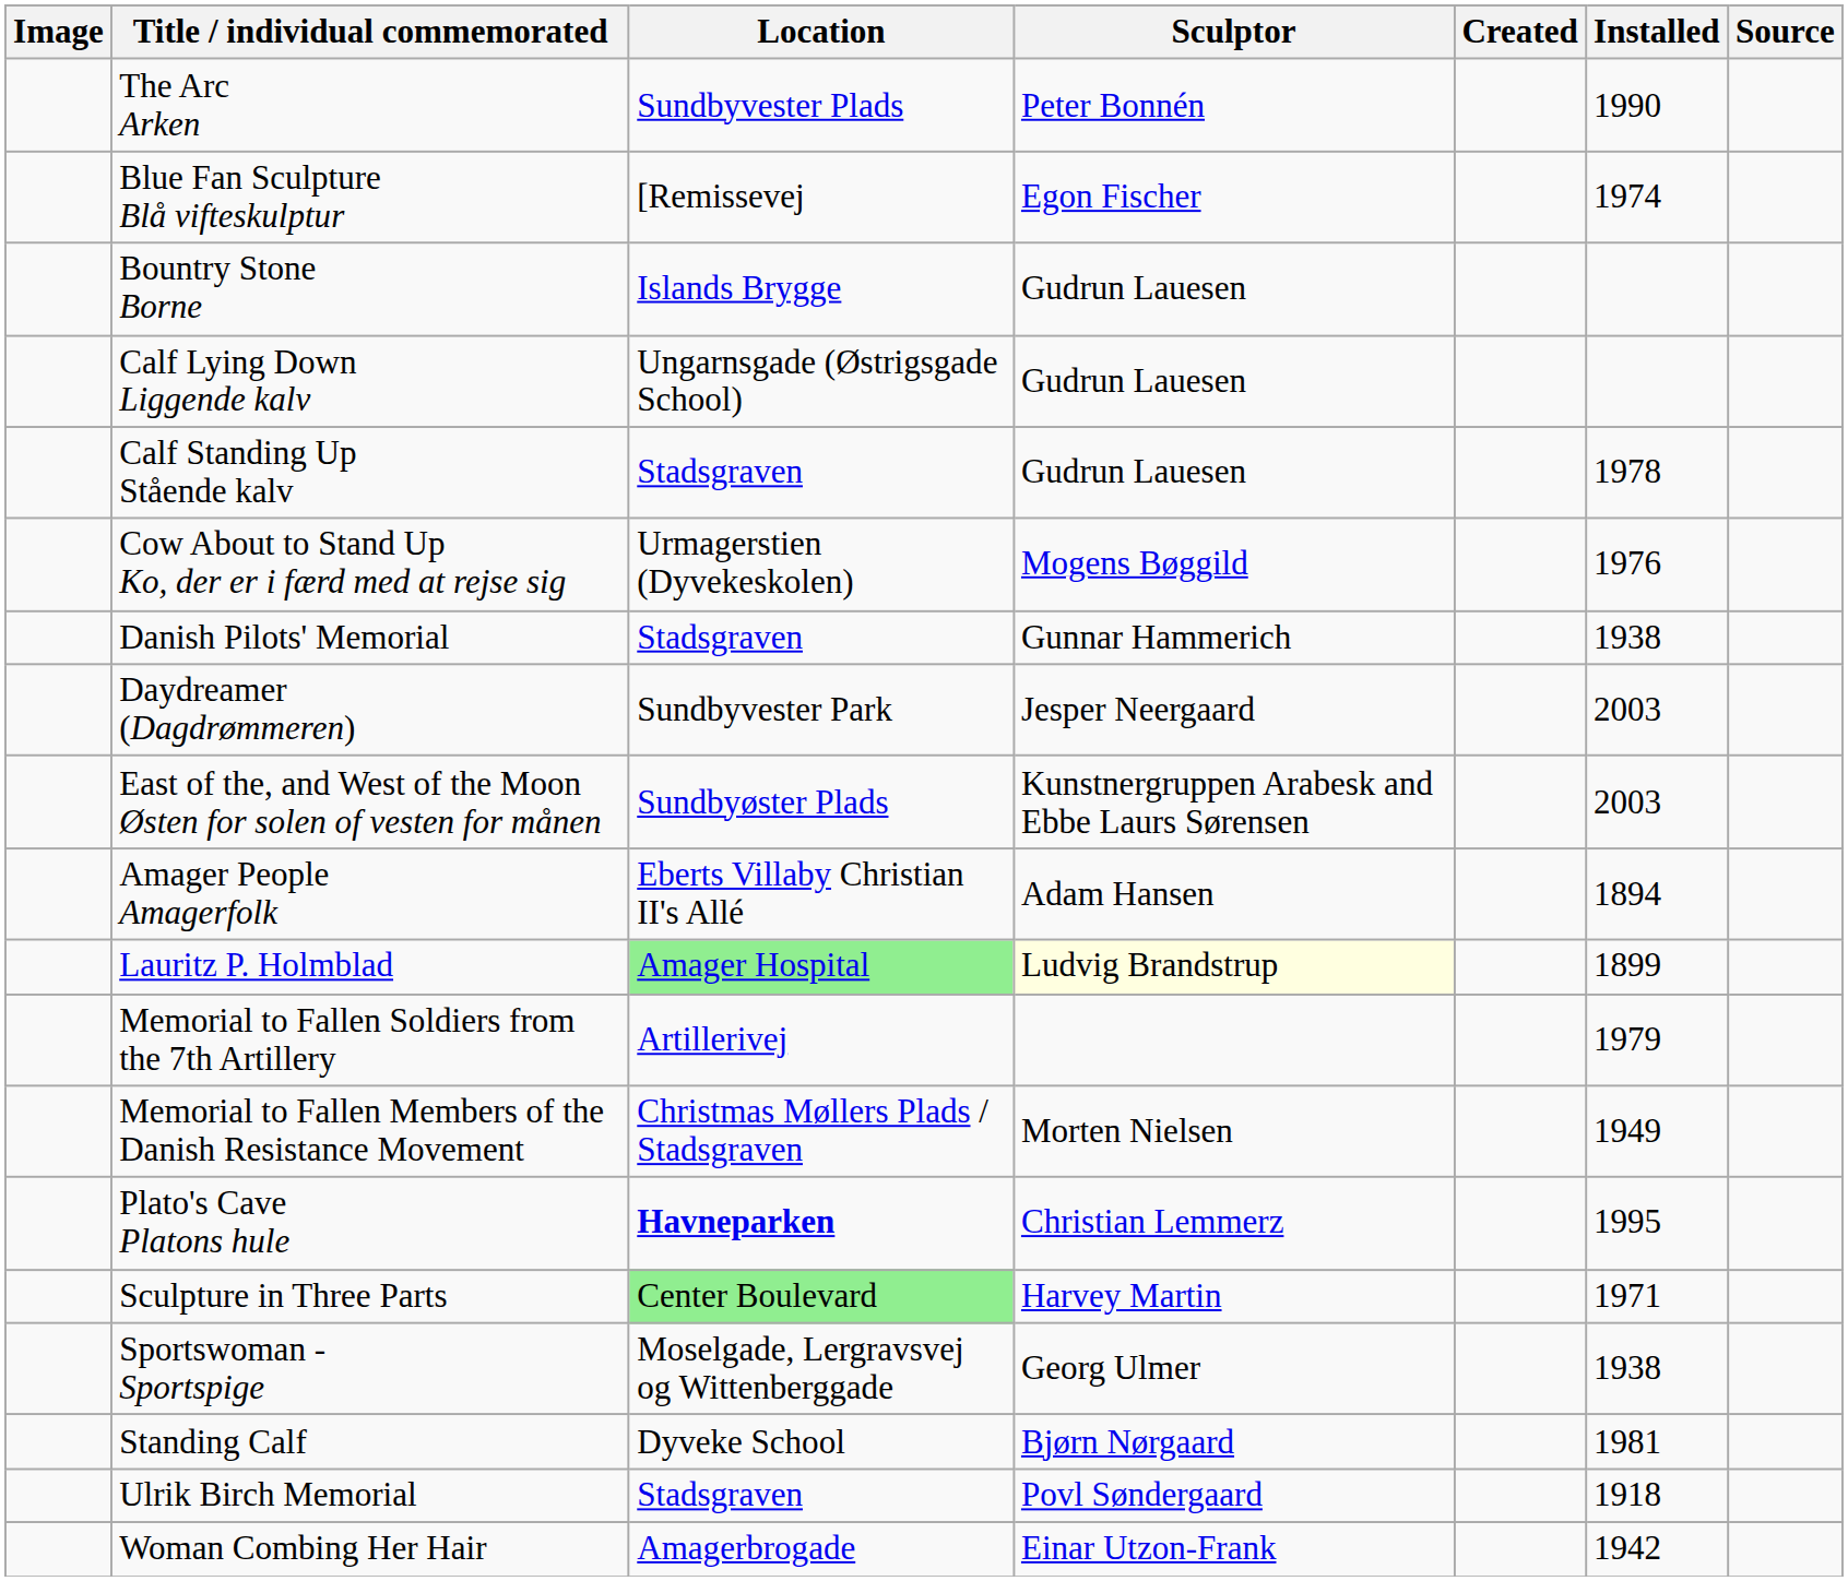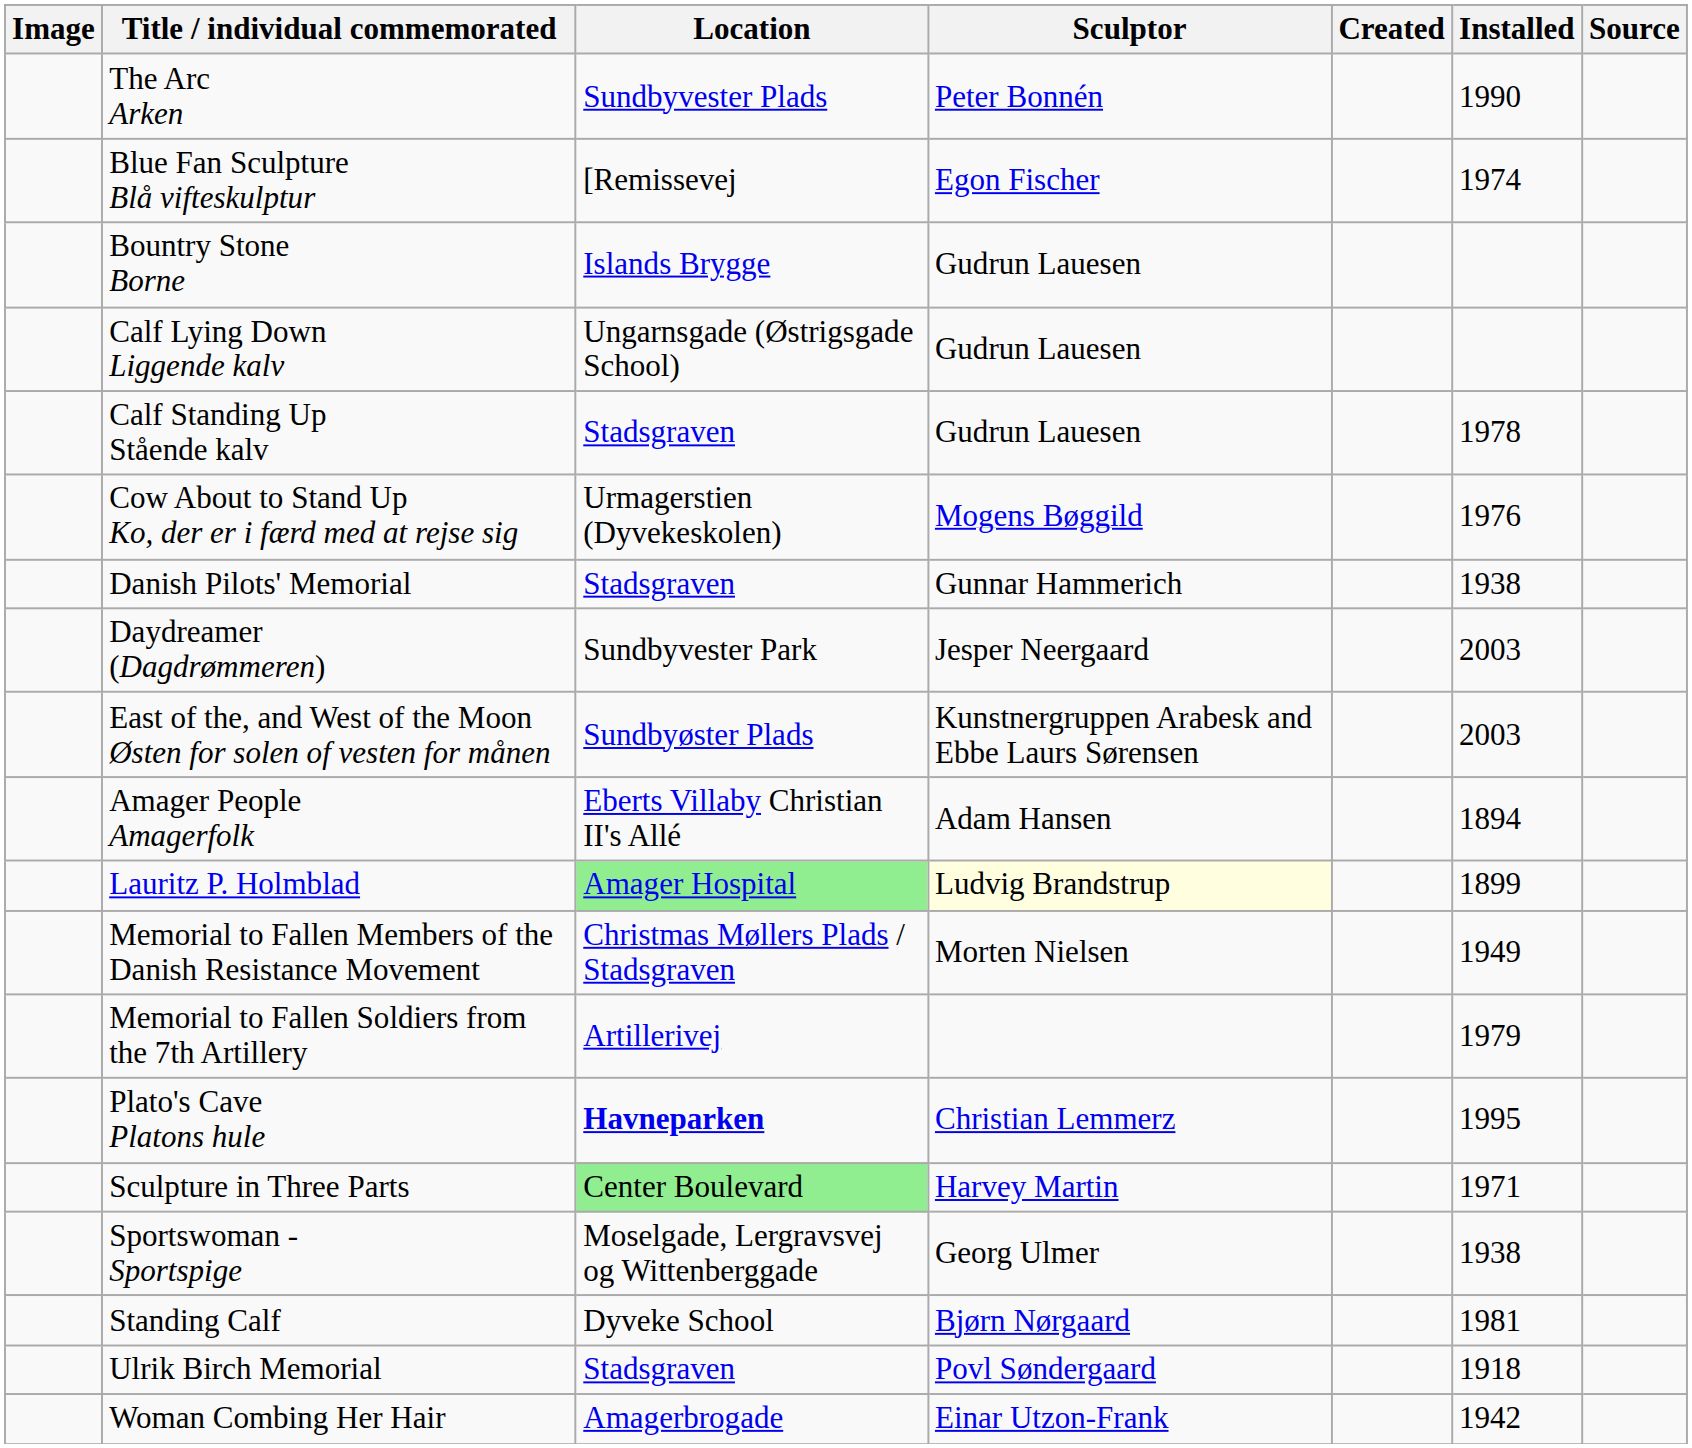 <table class="wikitable sortable">
 <tr>
 <th>Image</th>
 <th>Title / individual commemorated</th>
 <th>Location</th>
 <th>Sculptor</th>
 <th>Created</th>
 <th>Installed</th>
 <th>Source</th>
 </tr>
 <tr>
 <td></td>
 <td>The Arc <br> <em>Arken</em></td>
 <td><a href='#'>Sundbyvester Plads</a></td>
 <td><a href='#'>Peter Bonnén</a></td>
 <td></td>
 <td>1990</td>
 <td></td>
 </tr>
 <tr>
 <td></td>
 <td>Blue Fan Sculpture <br><em>Blå vifteskulptur</em></td>
 <td>[Remissevej</td>
 <td><a href='#'>Egon Fischer</a></td>
 <td></td>
 <td>1974</td>
 <td></td>
 </tr>
 <tr>
 <td></td>
 <td>Bountry Stone<br><em>Borne</em></td>
 <td><a href='#'>Islands Brygge</a></td>
 <td>Gudrun Lauesen</td>
 <td></td>
 <td></td>
 <td></td>
 </tr>
 <tr>
 <td></td>
 <td>Calf Lying Down <br><em>Liggende kalv</em></td>
 <td>Ungarnsgade (Østrigsgade School)</td>
 <td>Gudrun Lauesen</td>
 <td></td>
 <td></td>
 <td></td>
 </tr>
 <tr>
 <td></td>
 <td>Calf Standing Up <br> Stående kalv</td>
 <td><a href='#'>Stadsgraven</a></td>
 <td>Gudrun Lauesen</td>
 <td></td>
 <td>1978</td>
 <td></td>
 </tr>
 <tr>
 <td></td>
 <td>Cow About to Stand Up <br> <em>Ko, der er i færd med at rejse sig</em></td>
 <td>Urmagerstien (Dyvekeskolen)</td>
 <td><a href='#'>Mogens Bøggild</a></td>
 <td></td>
 <td>1976</td>
 <td></td>
 </tr>
 <tr>
 <td></td>
 <td>Danish Pilots' Memorial</td>
 <td><a href='#'>Stadsgraven</a></td>
 <td>Gunnar Hammerich</td>
 <td></td>
 <td>1938</td>
 <td></td>
 </tr>
 <tr>
 <td></td>
 <td>Daydreamer <br> (<em>Dagdrømmeren</em>)</td>
 <td>Sundbyvester Park</td>
 <td>Jesper Neergaard</td>
 <td></td>
 <td>2003</td>
 <td></td>
 </tr>
 <tr>
 <td></td>
 <td>East of the, and West of the Moon <br> <em>Østen for solen of vesten for månen</em></td>
 <td><a href='#'>Sundbyøster Plads</a></td>
 <td>Kunstnergruppen Arabesk and Ebbe Laurs Sørensen</td>
 <td></td>
 <td>2003</td>
 <td></td>
 </tr>
 <tr>
 <td></td>
 <td>Amager People <br> <em>Amagerfolk</em></td>
 <td><a href='#'>Eberts Villaby</a> Christian II's Allé </td>
 <td>Adam Hansen</td>
 <td></td>
 <td>1894</td>
 <td></td>
 </tr>
 <tr>
 <td></td>
 <td><a href='#'>Lauritz P. Holmblad</a></td>
 <td style="background: lightgreen;"><a href='#'>Amager Hospital</a></td>
 <td style="background: lightyellow;">Ludvig Brandstrup</td>
 <td></td>
 <td>1899</td>
 <td></td>
 </tr>
 <tr>
 <td></td>
+<td>Memorial to Fallen Members of the Danish Resistance Movement</td>
+<td><a href='#'>Christmas Møllers Plads</a> / <a href='#'>Stadsgraven</a></td>
+<td>Morten Nielsen</td>
+<td></td>
+<td>1949</td>
+<td></td>
+</tr>
+<tr>
+<td></td>
 <td>Memorial to Fallen Soldiers from the 7th Artillery</td>
 <td><a href='#'>Artillerivej</a></td>
 <td></td>
 <td></td>
 <td>1979</td>
-<td></td>
-</tr>
-<tr>
-<td></td>
-<td>Memorial to Fallen Members of the Danish Resistance Movement</td>
-<td><a href='#'>Christmas Møllers Plads</a> / <a href='#'>Stadsgraven</a></td>
-<td>Morten Nielsen</td>
-<td></td>
-<td>1949</td>
 <td></td>
 </tr>
 <tr>
 <td></td>
 <td>Plato's Cave <br> <em>Platons hule</em></td>
 <td><strong><a href='#'>Havneparken</a></strong></td>
 <td><a href='#'>Christian Lemmerz</a></td>
 <td></td>
 <td>1995</td>
 <td></td>
 </tr>
 <tr>
 <td></td>
 <td>Sculpture in Three Parts</td>
 <td style="background: lightgreen;">Center Boulevard</td>
 <td><a href='#'>Harvey Martin</a></td>
 <td></td>
 <td>1971</td>
 <td></td>
 </tr>
 <tr>
 <td></td>
 <td>Sportswoman -<br> <em>Sportspige</em></td>
 <td>Moselgade, Lergravsvej og Wittenberggade </td>
 <td>Georg Ulmer</td>
 <td></td>
 <td>1938</td>
 <td></td>
 </tr>
 <tr>
 <td></td>
 <td>Standing Calf</td>
 <td>Dyveke School</td>
 <td><a href='#'>Bjørn Nørgaard</a></td>
 <td></td>
 <td>1981</td>
 <td></td>
 </tr>
 <tr>
 <td></td>
 <td>Ulrik Birch Memorial</td>
 <td><a href='#'>Stadsgraven</a></td>
 <td><a href='#'>Povl Søndergaard</a></td>
 <td></td>
 <td>1918</td>
 <td></td>
 </tr>
 <tr>
 <td></td>
 <td>Woman Combing Her Hair</td>
 <td><a href='#'>Amagerbrogade</a></td>
 <td><a href='#'>Einar Utzon-Frank</a></td>
 <td></td>
 <td>1942</td>
 <td></td>
 </tr>
 <tr>
 </tr>
 </table>
